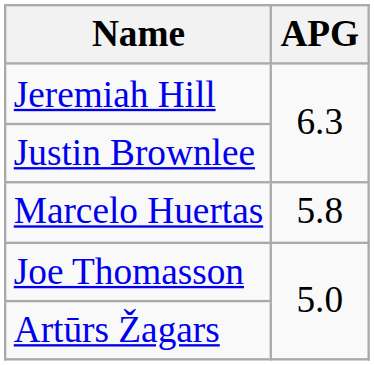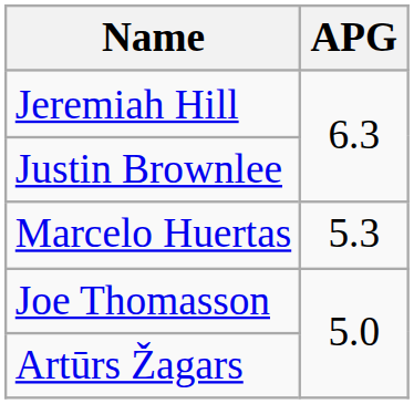 <table class=wikitable>
 <tr>
 <th>Name</th>
 <th>APG</th>
 </tr>
 <tr>
 <td> <a href='#'>Jeremiah Hill</a></td>
 <td align=center rowspan=2>6.3</td>
 </tr>
 <tr>
 <td> <a href='#'>Justin Brownlee</a></td>
 </tr>
 <tr>
 <td> <a href='#'>Marcelo Huertas</a></td>
-<td align=center>5.8</td>
+<td align=center>5.3</td>
 </tr>
 <tr>
 <td> <a href='#'>Joe Thomasson</a></td>
 <td align=center rowspan=2>5.0</td>
 </tr>
 <tr>
 <td> <a href='#'>Artūrs Žagars</a></td>
 </tr>
 </table>
